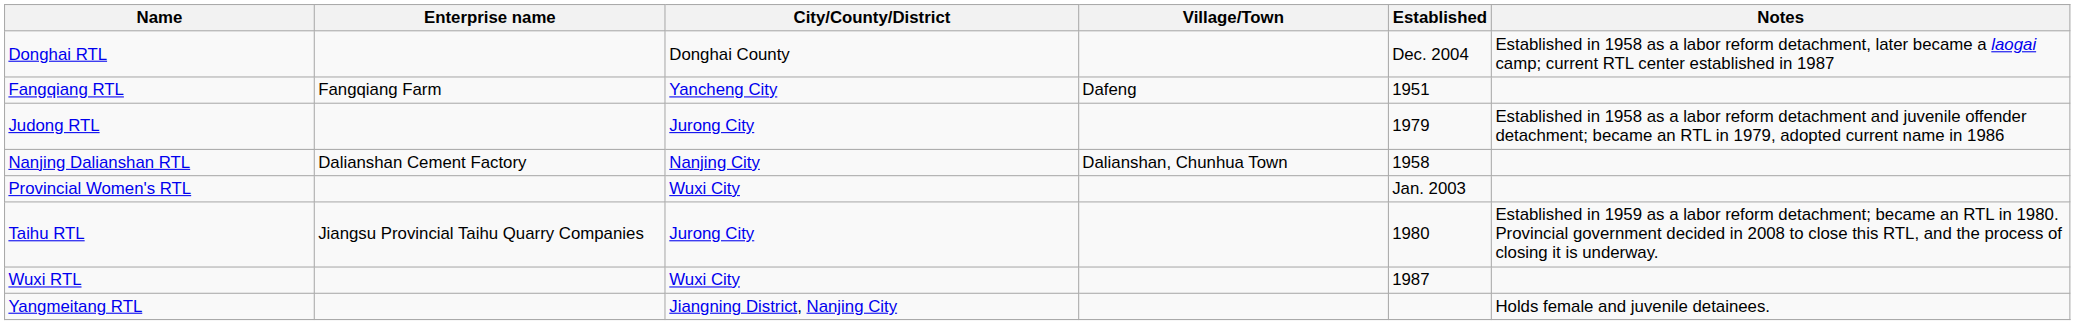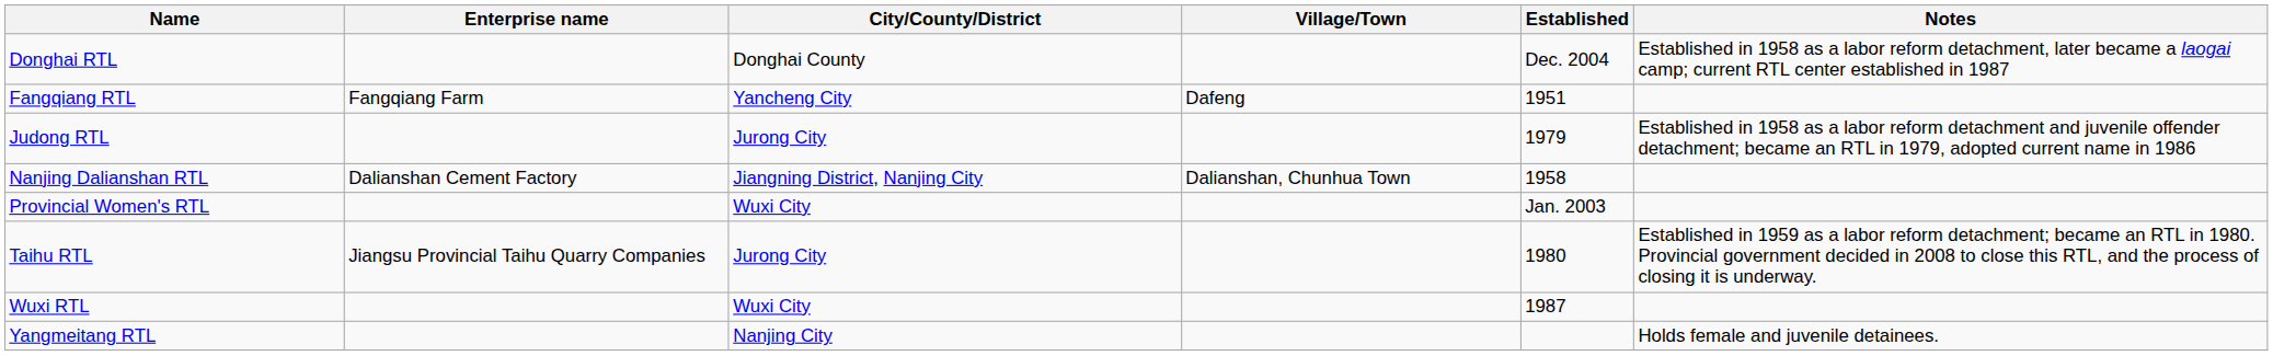 <table class="wikitable">
 <tr>
 <th width=15%>Name</th>
 <th width=17%>Enterprise name</th>
 <th width=20%>City/County/District</th>
 <th width=15%>Village/Town</th>
 <th width=5%>Established</th>
 <th width=28%>Notes</th>
 </tr>
 <tr>
 <td><a href='#'>Donghai RTL</a></td>
 <td></td>
 <td>Donghai County</td>
 <td></td>
 <td>Dec. 2004</td>
 <td>Established in 1958 as a labor reform detachment, later became a <em><a href='#'>laogai</a></em> camp; current RTL center established in 1987</td>
 </tr>
 <tr>
 <td><a href='#'>Fangqiang RTL</a></td>
 <td>Fangqiang Farm</td>
 <td><a href='#'>Yancheng City</a></td>
 <td>Dafeng</td>
 <td>1951</td>
 <td></td>
 </tr>
 <tr>
 <td><a href='#'>Judong RTL</a></td>
 <td></td>
 <td><a href='#'>Jurong City</a></td>
 <td></td>
 <td>1979</td>
 <td>Established in 1958 as a labor reform detachment and juvenile offender detachment; became an RTL in 1979, adopted current name in 1986</td>
 </tr>
 <tr>
 <td><a href='#'>Nanjing Dalianshan RTL</a></td>
 <td>Dalianshan Cement Factory</td>
-<td><a href='#'>Nanjing City</a></td>
+<td><a href='#'>Jiangning District</a>, <a href='#'>Nanjing City</a></td>
 <td>Dalianshan, Chunhua Town</td>
 <td>1958</td>
 <td></td>
 </tr>
 <tr>
 <td><a href='#'>Provincial Women's RTL</a></td>
 <td></td>
 <td><a href='#'>Wuxi City</a></td>
 <td></td>
 <td>Jan. 2003</td>
 <td></td>
 </tr>
 <tr>
 <td><a href='#'>Taihu RTL</a></td>
 <td>Jiangsu Provincial Taihu Quarry Companies</td>
 <td><a href='#'>Jurong City</a></td>
 <td></td>
 <td>1980</td>
 <td>Established in 1959 as a labor reform detachment; became an RTL in 1980.  Provincial government decided in 2008 to close this RTL, and the process of closing it is underway.</td>
 </tr>
 <tr>
 <td><a href='#'>Wuxi RTL</a></td>
 <td></td>
 <td><a href='#'>Wuxi City</a></td>
 <td></td>
 <td>1987</td>
 <td></td>
 </tr>
 <tr>
 <td><a href='#'>Yangmeitang RTL</a></td>
 <td></td>
-<td><a href='#'>Jiangning District</a>, <a href='#'>Nanjing City</a></td>
+<td><a href='#'>Nanjing City</a></td>
 <td></td>
 <td></td>
 <td>Holds female and juvenile detainees.</td>
 </tr>
 <tr>
 </tr>
 </table>
